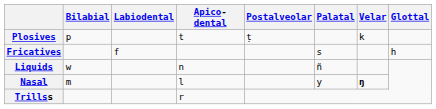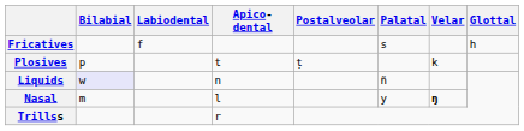 <table class=wikitable>
 <tr>
 <th></th>
 <th><a href='#'>Bilabial</a></th>
 <th><a href='#'>Labiodental</a></th>
 <th><a href='#'>Apico</a>-<a href='#'>dental</a></th>
 <th><a href='#'>Postalveolar</a></th>
 <th><a href='#'>Palatal</a></th>
 <th><a href='#'>Velar</a></th>
 <th><a href='#'>Glottal</a></th>
 </tr>
 <tr>
+<th><a href='#'>Fricatives</a></th>
+<td></td>
+<td>f</td>
+<td></td>
+<td></td>
+<td>s</td>
+<td></td>
+<td>h</td>
+</tr>
+<tr>
 <th><a href='#'>Plosives</a></th>
 <td>p</td>
 <td></td>
 <td>t</td>
 <td>ṭ</td>
 <td></td>
 <td>k</td>
 <td></td>
 </tr>
 <tr>
-<th><a href='#'>Fricatives</a></th>
-<td></td>
-<td>f</td>
-<td></td>
-<td></td>
-<td>s</td>
-<td></td>
-<td>h</td>
-</tr>
-<tr>
 <th><a href='#'>Liquids</a></th>
-<td>w</td>
+<td style="background: lavender;">w</td>
 <td></td>
 <td>n</td>
 <td></td>
 <td>ñ</td>
 <td></td>
 </tr>
 <tr>
 <th><a href='#'>Nasal</a></th>
 <td>m</td>
 <td></td>
 <td>l</td>
 <td></td>
 <td>y</td>
 <td><strong>ŋ</strong></td>
 </tr>
 <tr>
 <th><a href='#'>Trills</a>s</th>
 <td></td>
 <td></td>
 <td>r</td>
 </tr>
 </table>
